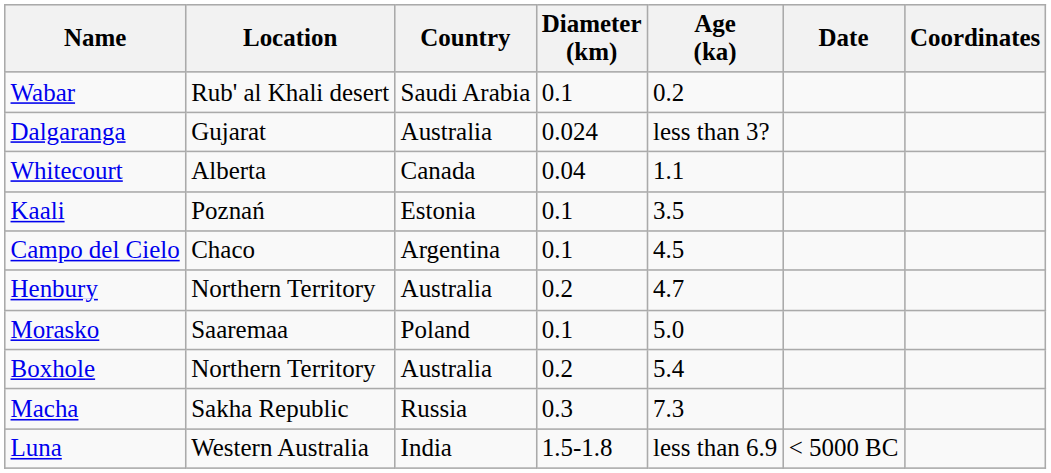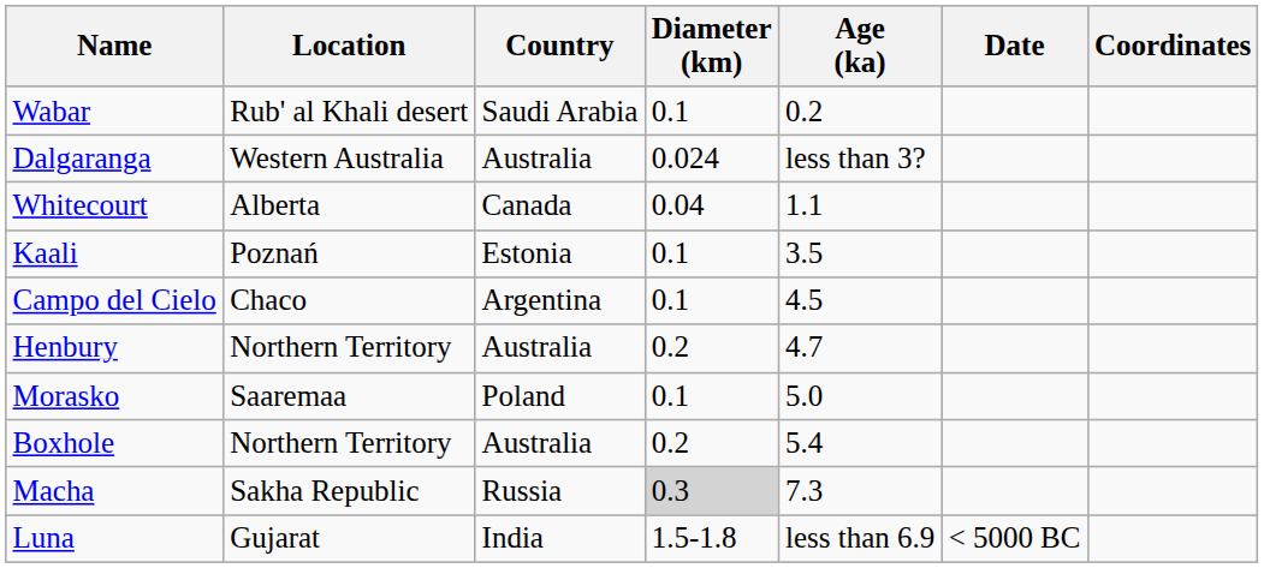 <table class="wikitable sortable">
 <tr>
 <th>Name</th>
 <th>Location</th>
 <th>Country</th>
 <th>Diameter<br>(km)</th>
 <th>Age<br>(ka)</th>
 <th>Date</th>
 <th>Coordinates</th>
 </tr>
 <tr>
 <td><a href='#'>Wabar</a></td>
 <td>Rub' al Khali desert</td>
 <td>Saudi Arabia</td>
 <td>0.1</td>
 <td>0.2</td>
 <td></td>
 <td style="text-align:right"></td>
 </tr>
 <tr>
 <td><a href='#'>Dalgaranga</a></td>
-<td>Gujarat</td>
+<td>Western Australia</td>
 <td>Australia</td>
 <td>0.024</td>
 <td>less than 3?</td>
 <td></td>
 <td></td>
 </tr>
 <tr>
 <td><a href='#'>Whitecourt</a></td>
 <td>Alberta</td>
 <td>Canada</td>
 <td>0.04</td>
 <td>1.1</td>
 <td></td>
 <td style="text-align:right"></td>
 </tr>
 <tr>
 <td><a href='#'>Kaali</a></td>
 <td>Poznań</td>
 <td>Estonia</td>
 <td>0.1</td>
 <td>3.5</td>
 <td></td>
 <td style="text-align:right"></td>
 </tr>
 <tr>
 <td><a href='#'>Campo del Cielo</a></td>
 <td>Chaco</td>
 <td>Argentina</td>
 <td>0.1</td>
 <td>4.5</td>
 <td></td>
 <td style="text-align:right"></td>
 </tr>
 <tr>
 <td><a href='#'>Henbury</a></td>
 <td>Northern Territory</td>
 <td>Australia</td>
 <td>0.2</td>
 <td>4.7</td>
 <td></td>
 <td style="text-align:right"></td>
 </tr>
 <tr>
 <td><a href='#'>Morasko</a></td>
 <td>Saaremaa</td>
 <td>Poland</td>
 <td>0.1</td>
 <td>5.0</td>
 <td></td>
 <td style="text-align:right"></td>
 </tr>
 <tr>
 <td><a href='#'>Boxhole</a></td>
 <td>Northern Territory</td>
 <td>Australia</td>
 <td>0.2</td>
 <td>5.4</td>
 <td></td>
 <td style="text-align:right"></td>
 </tr>
 <tr>
 <td><a href='#'>Macha</a></td>
 <td>Sakha Republic</td>
 <td>Russia</td>
-<td>0.3</td>
+<td style="background: lightgrey;">0.3</td>
 <td>7.3</td>
 <td></td>
 <td style="text-align:right"></td>
 </tr>
 <tr>
 <td><a href='#'>Luna</a></td>
-<td>Western Australia</td>
+<td>Gujarat</td>
 <td>India</td>
 <td>1.5-1.8</td>
 <td>less than 6.9</td>
 <td>< 5000 BC</td>
 <td></td>
 </tr>
 </table>
